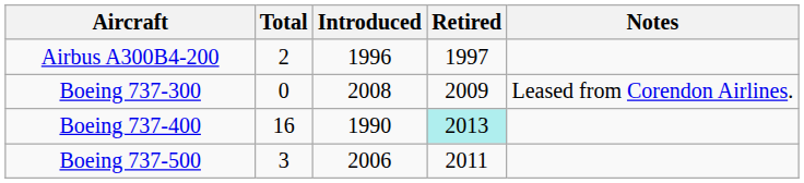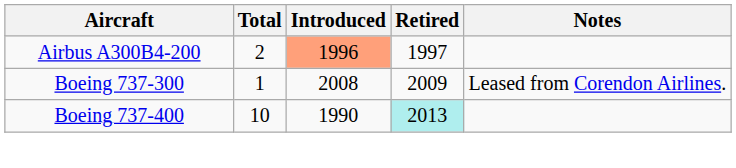 <table class="wikitable" style="text-align:center;margin:auto;">
 <tr>
 <th width="175px;">Aircraft</th>
 <th>Total</th>
 <th>Introduced</th>
 <th>Retired</th>
 <th>Notes</th>
 </tr>
 <tr>
 <td><a href='#'>Airbus A300B4-200</a></td>
 <td>2</td>
-<td>1996</td>
+<td style="background: lightsalmon;">1996</td>
 <td>1997</td>
 <td></td>
 </tr>
 <tr>
 <td><a href='#'>Boeing 737-300</a></td>
-<td>0</td>
+<td>1</td>
 <td>2008</td>
 <td>2009</td>
 <td>Leased from <a href='#'>Corendon Airlines</a>.</td>
 </tr>
 <tr>
 <td><a href='#'>Boeing 737-400</a></td>
-<td>16</td>
+<td>10</td>
 <td>1990</td>
 <td style="background: paleturquoise;">2013</td>
 <td></td>
 </tr>
-<tr>
-<td><a href='#'>Boeing 737-500</a></td>
-<td>3</td>
-<td>2006</td>
-<td>2011</td>
-<td></td>
-</tr>
 </table>
